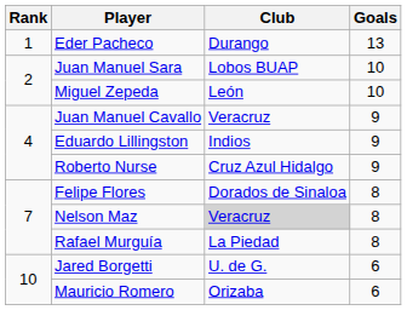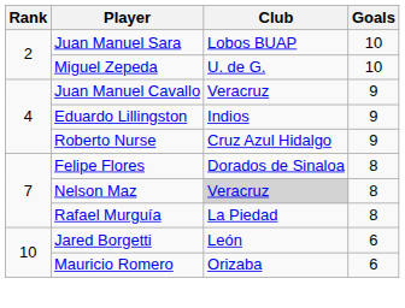 <table class="wikitable">
 <tr>
 <th>Rank</th>
 <th>Player</th>
 <th>Club</th>
 <th>Goals</th>
-</tr>
-<tr |>
-<td align=center>1</td>
-<td> <a href='#'>Eder Pacheco</a></td>
-<td><a href='#'>Durango</a></td>
-<td align=center>13</td>
 </tr>
 <tr>
 <td align=center rowspan=2>2</td>
 <td> <a href='#'>Juan Manuel Sara</a></td>
 <td><a href='#'>Lobos BUAP</a></td>
 <td align=center>10</td>
 </tr>
 <tr>
 <td> <a href='#'>Miguel Zepeda</a></td>
-<td><a href='#'>León</a></td>
+<td><a href='#'>U. de G.</a></td>
 <td align=center>10</td>
 </tr>
 <tr>
 <td align=center rowspan=3>4</td>
 <td> <a href='#'>Juan Manuel Cavallo</a></td>
 <td><a href='#'>Veracruz</a></td>
 <td align=center>9</td>
 </tr>
 <tr>
 <td> <a href='#'>Eduardo Lillingston</a></td>
 <td><a href='#'>Indios</a></td>
 <td align=center>9</td>
 </tr>
 <tr>
 <td> <a href='#'>Roberto Nurse</a></td>
 <td><a href='#'>Cruz Azul Hidalgo</a></td>
 <td align=center>9</td>
 </tr>
 <tr>
 <td align=center rowspan=3>7</td>
 <td> <a href='#'>Felipe Flores</a></td>
 <td><a href='#'>Dorados de Sinaloa</a></td>
 <td align=center>8</td>
 </tr>
 <tr>
 <td> <a href='#'>Nelson Maz</a></td>
 <td style="background: lightgrey;"><a href='#'>Veracruz</a></td>
 <td align=center>8</td>
 </tr>
 <tr>
 <td> <a href='#'>Rafael Murguía</a></td>
 <td><a href='#'>La Piedad</a></td>
 <td align=center>8</td>
 </tr>
 <tr>
 <td align=center rowspan=2>10</td>
 <td> <a href='#'>Jared Borgetti</a></td>
-<td><a href='#'>U. de G.</a></td>
+<td><a href='#'>León</a></td>
 <td align=center>6</td>
 </tr>
 <tr>
 <td> <a href='#'>Mauricio Romero</a></td>
 <td><a href='#'>Orizaba</a></td>
 <td align=center>6</td>
 </tr>
 </table>
